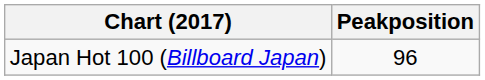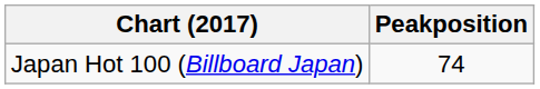 <table class="wikitable">
 <tr>
 <th>Chart (2017)</th>
 <th>Peakposition</th>
 </tr>
 <tr>
 <td>Japan Hot 100 (<em><a href='#'>Billboard Japan</a></em>)</td>
-<td align="center">96</td>
+<td align="center">74</td>
 </tr>
 </table>
